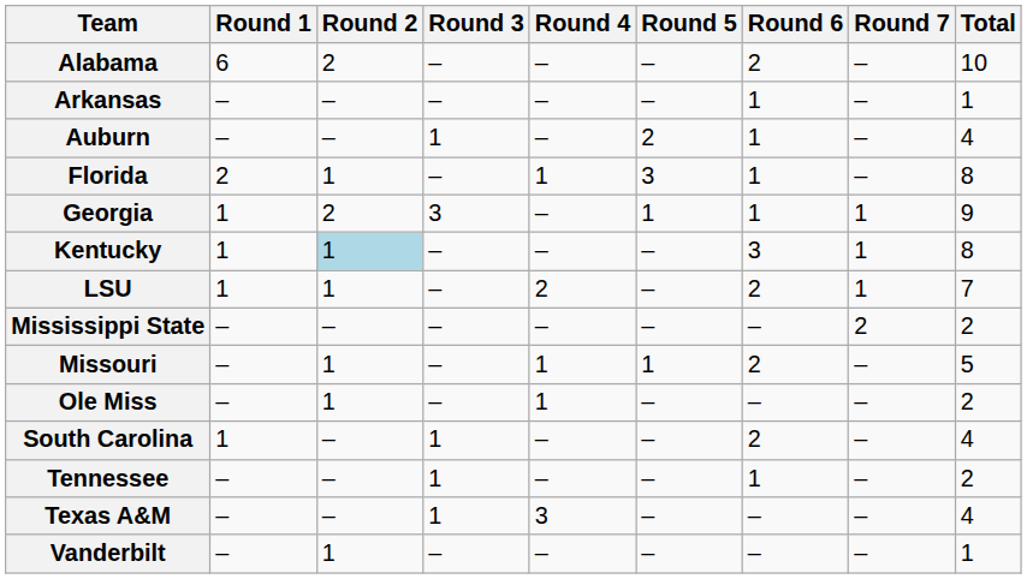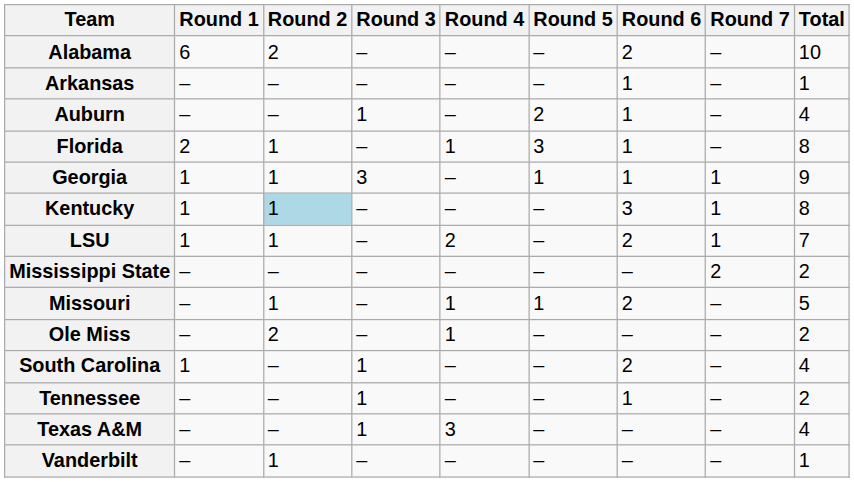 <table class="wikitable sortable">
 <tr>
 <th>Team</th>
 <th>Round 1</th>
 <th>Round 2</th>
 <th>Round 3</th>
 <th>Round 4</th>
 <th>Round 5</th>
 <th>Round 6</th>
 <th>Round 7</th>
 <th>Total</th>
 </tr>
 <tr>
 <th style=>Alabama</th>
 <td>6</td>
 <td>2</td>
 <td>–</td>
 <td>–</td>
 <td>–</td>
 <td>2</td>
 <td>–</td>
 <td>10</td>
 </tr>
 <tr>
 <th style=>Arkansas</th>
 <td>–</td>
 <td>–</td>
 <td>–</td>
 <td>–</td>
 <td>–</td>
 <td>1</td>
 <td>–</td>
 <td>1</td>
 </tr>
 <tr>
 <th style=>Auburn</th>
 <td>–</td>
 <td>–</td>
 <td>1</td>
 <td>–</td>
 <td>2</td>
 <td>1</td>
 <td>–</td>
 <td>4</td>
 </tr>
 <tr>
 <th style=>Florida</th>
 <td>2</td>
 <td>1</td>
 <td>–</td>
 <td>1</td>
 <td>3</td>
 <td>1</td>
 <td>–</td>
 <td>8</td>
 </tr>
 <tr>
 <th style=>Georgia</th>
 <td>1</td>
-<td>2</td>
+<td>1</td>
 <td>3</td>
 <td>–</td>
 <td>1</td>
 <td>1</td>
 <td>1</td>
 <td>9</td>
 </tr>
 <tr>
 <th style=>Kentucky</th>
 <td>1</td>
 <td style="background: lightblue;">1</td>
 <td>–</td>
 <td>–</td>
 <td>–</td>
 <td>3</td>
 <td>1</td>
 <td>8</td>
 </tr>
 <tr>
 <th style=>LSU</th>
 <td>1</td>
 <td>1</td>
 <td>–</td>
 <td>2</td>
 <td>–</td>
 <td>2</td>
 <td>1</td>
 <td>7</td>
 </tr>
 <tr>
 <th style=>Mississippi State</th>
 <td>–</td>
 <td>–</td>
 <td>–</td>
 <td>–</td>
 <td>–</td>
 <td>–</td>
 <td>2</td>
 <td>2</td>
 </tr>
 <tr>
 <th style=>Missouri</th>
 <td>–</td>
 <td>1</td>
 <td>–</td>
 <td>1</td>
 <td>1</td>
 <td>2</td>
 <td>–</td>
 <td>5</td>
 </tr>
 <tr>
 <th style=>Ole Miss</th>
 <td>–</td>
-<td>1</td>
+<td>2</td>
 <td>–</td>
 <td>1</td>
 <td>–</td>
 <td>–</td>
 <td>–</td>
 <td>2</td>
 </tr>
 <tr>
 <th style=>South Carolina</th>
 <td>1</td>
 <td>–</td>
 <td>1</td>
 <td>–</td>
 <td>–</td>
 <td>2</td>
 <td>–</td>
 <td>4</td>
 </tr>
 <tr>
 <th style=>Tennessee</th>
 <td>–</td>
 <td>–</td>
 <td>1</td>
 <td>–</td>
 <td>–</td>
 <td>1</td>
 <td>–</td>
 <td>2</td>
 </tr>
 <tr>
 <th style=>Texas A&M</th>
 <td>–</td>
 <td>–</td>
 <td>1</td>
 <td>3</td>
 <td>–</td>
 <td>–</td>
 <td>–</td>
 <td>4</td>
 </tr>
 <tr>
 <th style=>Vanderbilt</th>
 <td>–</td>
 <td>1</td>
 <td>–</td>
 <td>–</td>
 <td>–</td>
 <td>–</td>
 <td>–</td>
 <td>1</td>
 </tr>
 </table>
